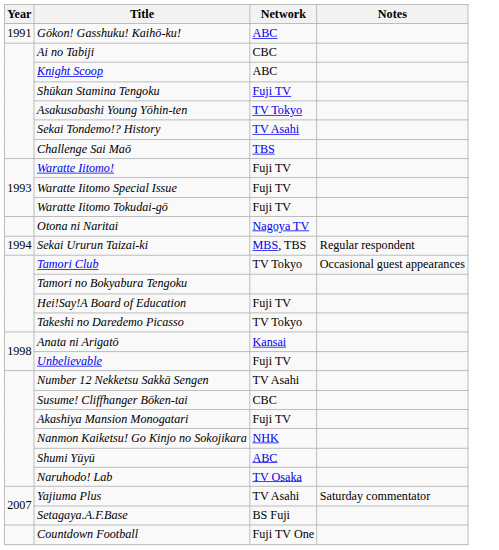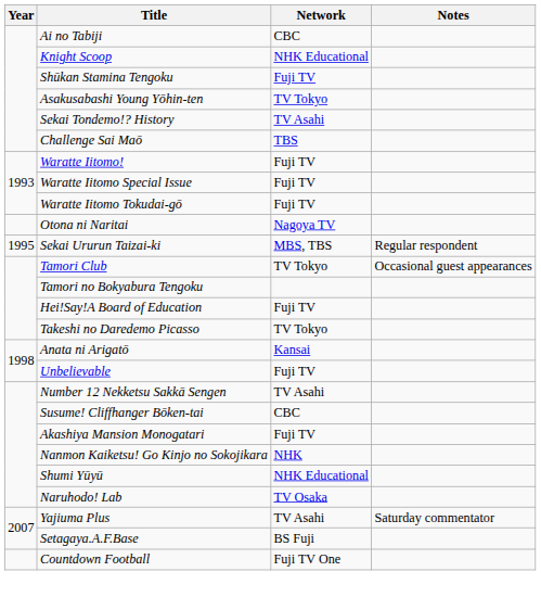 <table class="wikitable">
 <tr>
 <th>Year</th>
 <th>Title</th>
 <th>Network</th>
 <th>Notes</th>
-</tr>
-<tr>
-<td>1991</td>
-<td><em>Gōkon! Gasshuku! Kaihō-ku!</em></td>
-<td><a href='#'>ABC</a></td>
-<td></td>
 </tr>
 <tr>
 <td rowspan="6"></td>
 <td><em>Ai no Tabiji</em></td>
 <td>CBC</td>
 <td></td>
 </tr>
 <tr>
 <td><em><a href='#'>Knight Scoop</a></em></td>
-<td>ABC</td>
+<td><a href='#'>NHK Educational</a></td>
 <td></td>
 </tr>
 <tr>
 <td><em>Shūkan Stamina Tengoku</em></td>
 <td><a href='#'>Fuji TV</a></td>
 <td></td>
 </tr>
 <tr>
 <td><em>Asakusabashi Young Yōhin-ten</em></td>
 <td><a href='#'>TV Tokyo</a></td>
 <td></td>
 </tr>
 <tr>
 <td><em>Sekai Tondemo!? History</em></td>
 <td><a href='#'>TV Asahi</a></td>
 <td></td>
 </tr>
 <tr>
 <td><em>Challenge Sai Maō</em></td>
 <td><a href='#'>TBS</a></td>
 <td></td>
 </tr>
 <tr>
 <td rowspan="3">1993</td>
 <td><em><a href='#'>Waratte Iitomo!</a></em></td>
 <td>Fuji TV</td>
 <td></td>
 </tr>
 <tr>
 <td><em>Waratte Iitomo Special Issue</em></td>
 <td>Fuji TV</td>
 <td></td>
 </tr>
 <tr>
 <td><em>Waratte Iitomo Tokudai-gō</em></td>
 <td>Fuji TV</td>
 <td></td>
 </tr>
 <tr>
 <td></td>
 <td><em>Otona ni Naritai</em></td>
 <td><a href='#'>Nagoya TV</a></td>
 <td></td>
 </tr>
 <tr>
-<td>1994</td>
+<td>1995</td>
 <td><em>Sekai Ururun Taizai-ki</em></td>
 <td><a href='#'>MBS</a>, TBS</td>
 <td>Regular respondent</td>
 </tr>
 <tr>
 <td rowspan="4"></td>
 <td><em><a href='#'>Tamori Club</a></em></td>
 <td>TV Tokyo</td>
 <td>Occasional guest appearances</td>
 </tr>
 <tr>
 <td><em>Tamori no Bokyabura Tengoku</em></td>
 <td></td>
 <td></td>
 </tr>
 <tr>
 <td><em>Hei!Say!A Board of Education</em></td>
 <td>Fuji TV</td>
 <td></td>
 </tr>
 <tr>
 <td><em>Takeshi no Daredemo Picasso</em></td>
 <td>TV Tokyo</td>
 <td></td>
 </tr>
 <tr>
 <td rowspan="2">1998</td>
 <td><em>Anata ni Arigatō</em></td>
 <td><a href='#'>Kansai</a></td>
 <td></td>
 </tr>
 <tr>
 <td><em><a href='#'>Unbelievable</a></em></td>
 <td>Fuji TV</td>
 <td></td>
 </tr>
 <tr>
 <td rowspan="6"></td>
 <td><em>Number 12 Nekketsu Sakkā Sengen</em></td>
 <td>TV Asahi</td>
 <td></td>
 </tr>
 <tr>
 <td><em>Susume! Cliffhanger Bōken-tai</em></td>
 <td>CBC</td>
 <td></td>
 </tr>
 <tr>
 <td><em>Akashiya Mansion Monogatari</em></td>
 <td>Fuji TV</td>
 <td></td>
 </tr>
 <tr>
 <td><em>Nanmon Kaiketsu! Go Kinjo no Sokojikara</em></td>
 <td><a href='#'>NHK</a></td>
 <td></td>
 </tr>
 <tr>
 <td><em>Shumi Yūyū</em></td>
-<td><a href='#'>ABC</a></td>
+<td><a href='#'>NHK Educational</a></td>
 <td></td>
 </tr>
 <tr>
 <td><em>Naruhodo! Lab</em></td>
 <td><a href='#'>TV Osaka</a></td>
 <td></td>
 </tr>
 <tr>
 <td rowspan="2">2007</td>
 <td><em>Yajiuma Plus</em></td>
 <td>TV Asahi</td>
 <td>Saturday commentator</td>
 </tr>
 <tr>
 <td><em>Setagaya.A.F.Base</em></td>
 <td>BS Fuji</td>
 <td></td>
 </tr>
 <tr>
 <td></td>
 <td><em>Countdown Football</em></td>
 <td>Fuji TV One</td>
 <td></td>
 </tr>
 </table>
